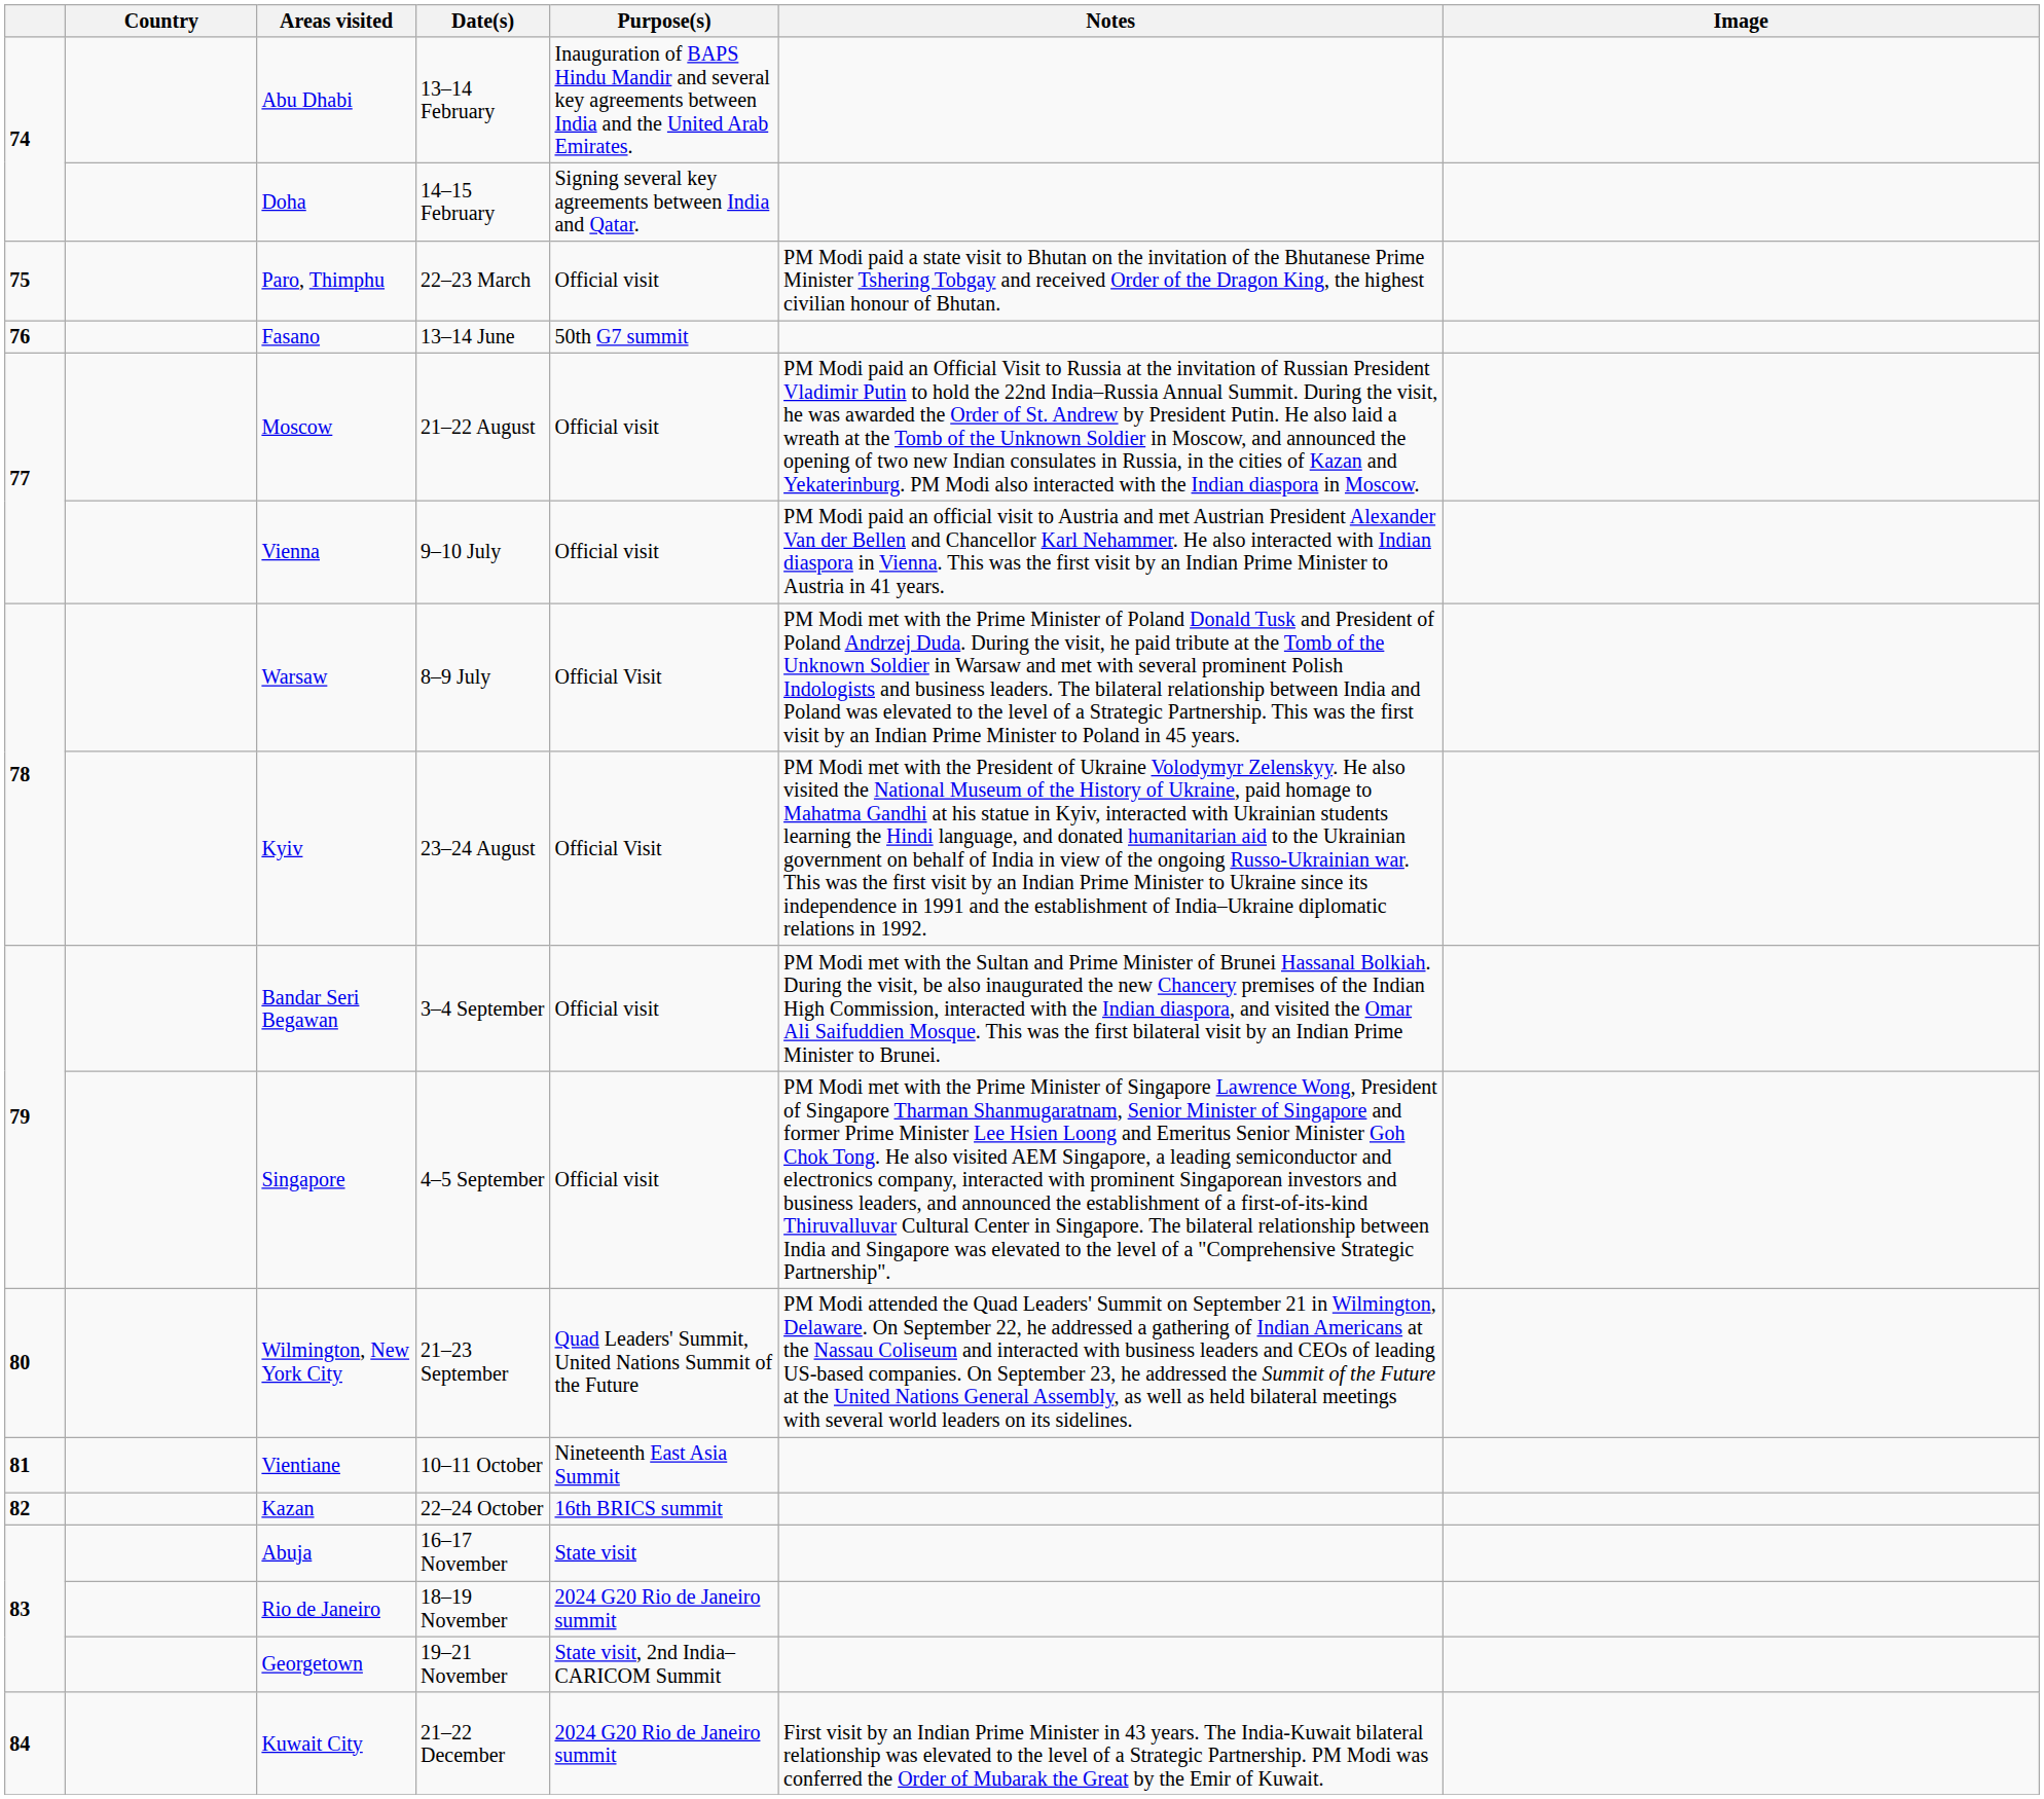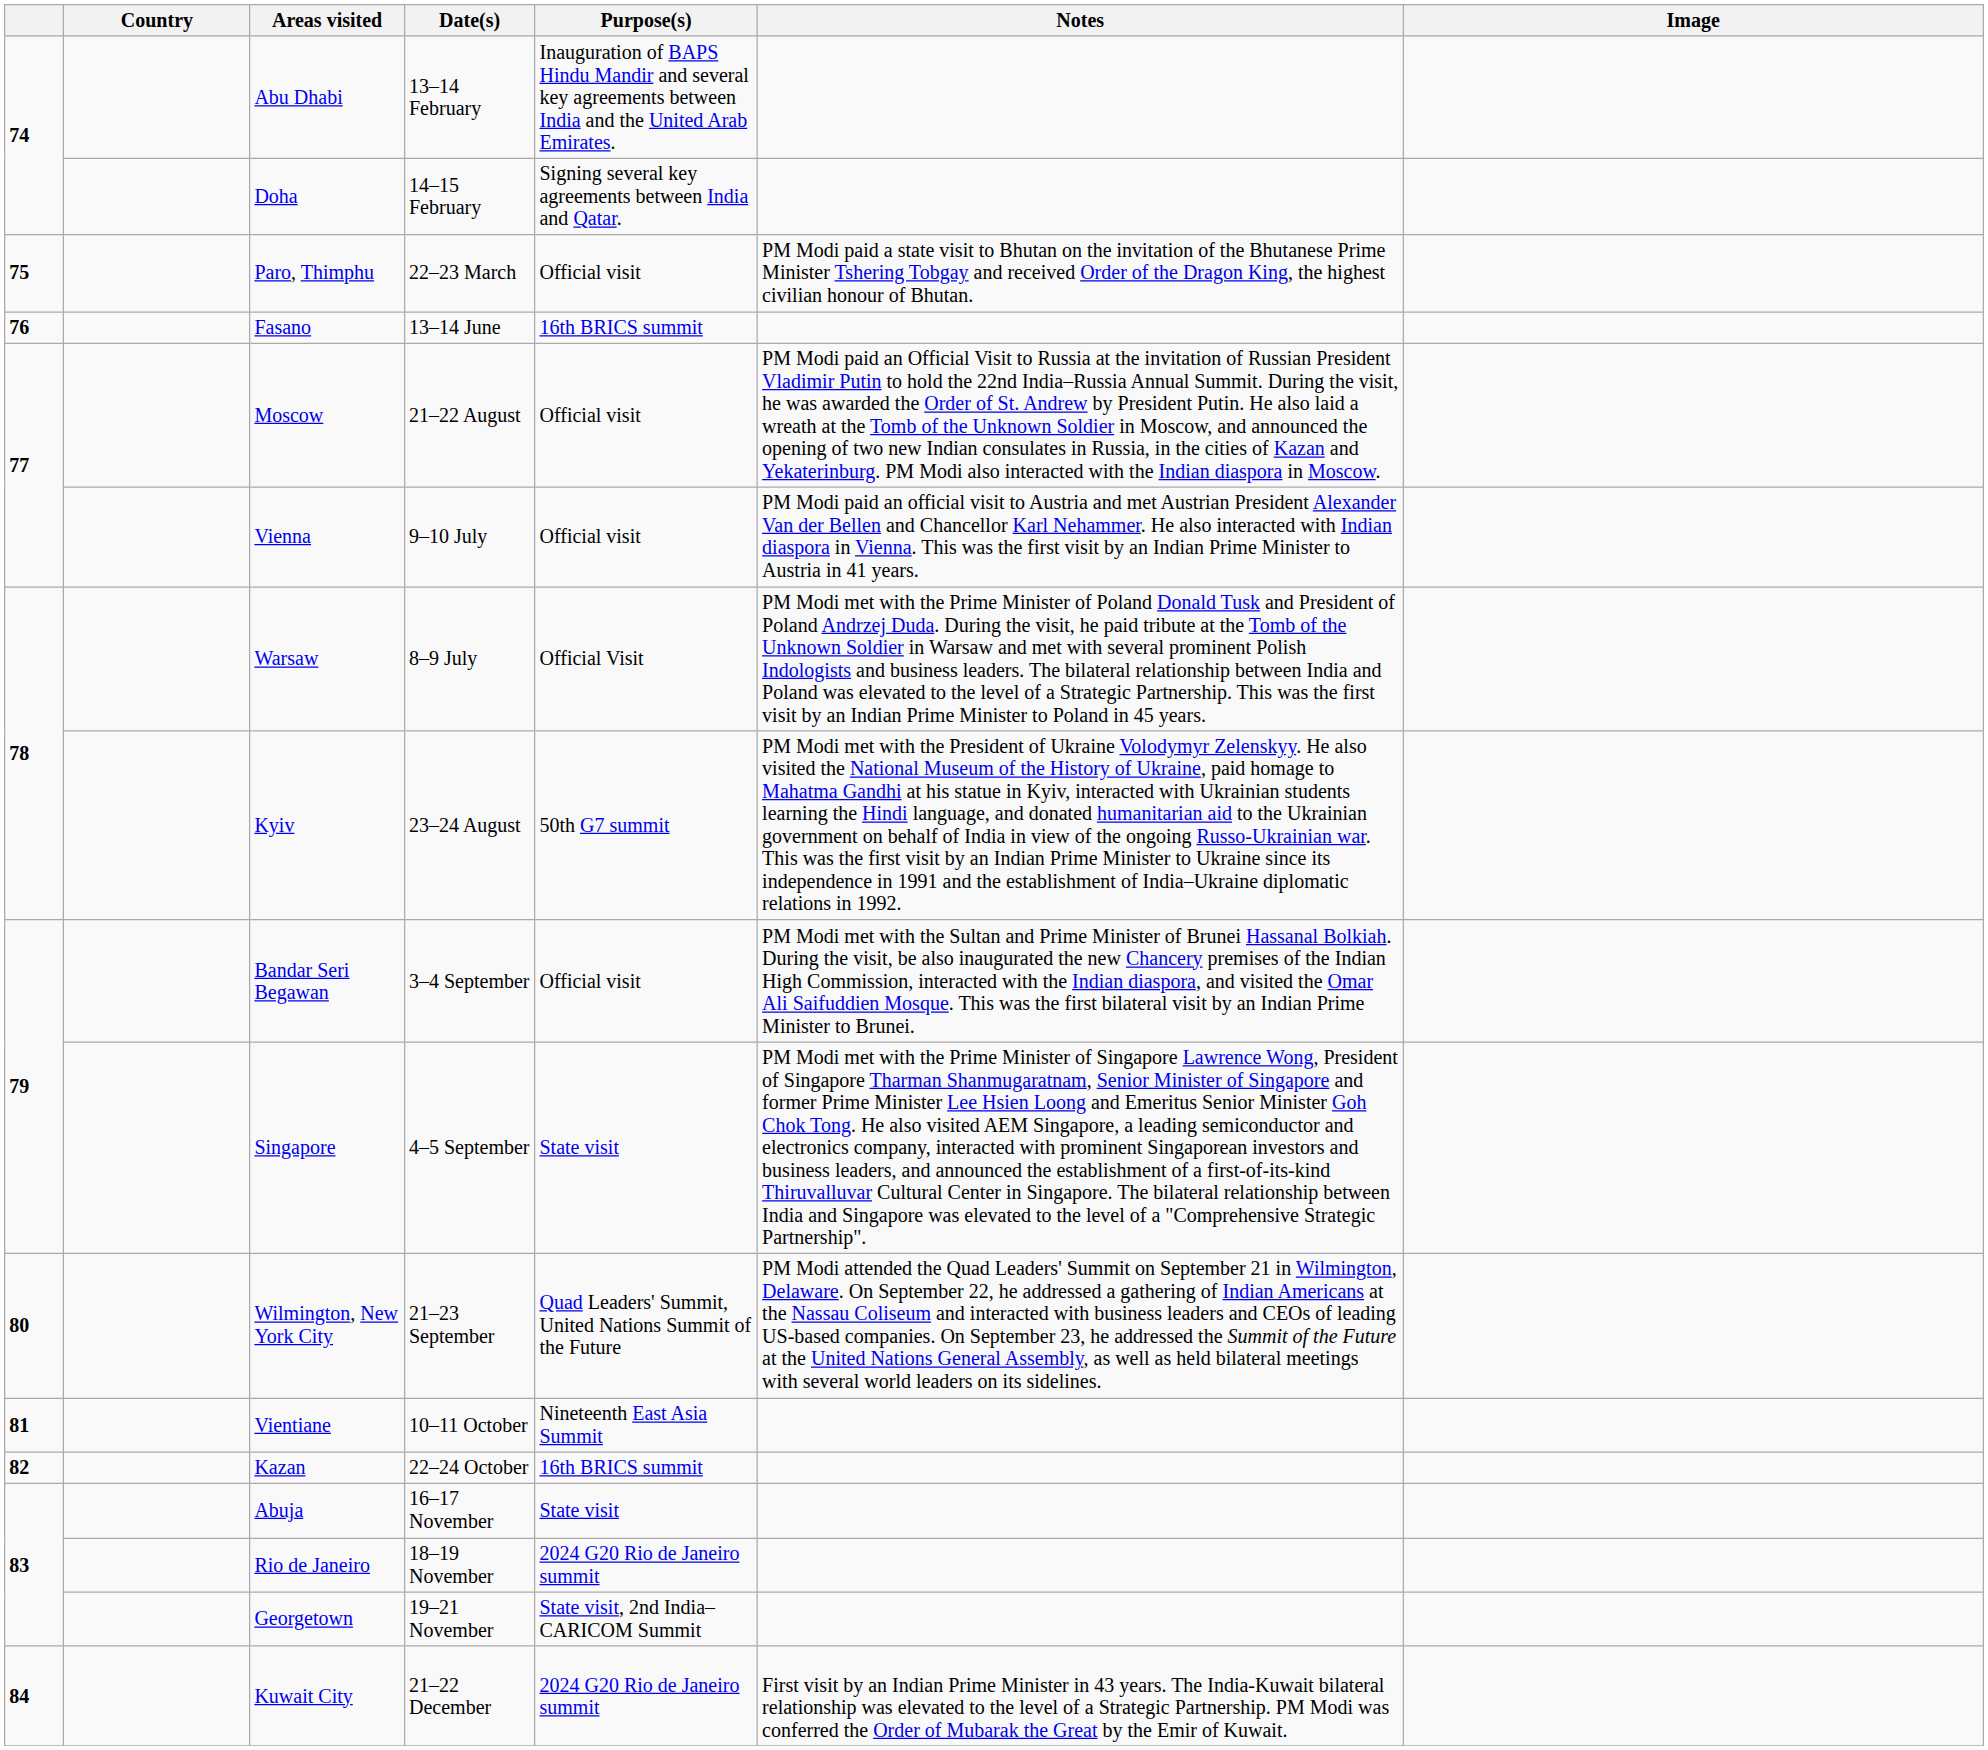 <table class="wikitable outercollapse sortable" style="margin: 1em auto 1em auto">
 <tr>
 <th style="width: 3%;"></th>
 <th width="150">Country</th>
 <th width="120">Areas visited</th>
 <th width="100">Date(s)</th>
 <th width="180">Purpose(s)</th>
 <th width="550">Notes</th>
 <th width="500">Image</th>
 </tr>
 <tr>
 <td rowspan=2><strong>74</strong></td>
 <td></td>
 <td><a href='#'>Abu Dhabi</a></td>
 <td>13–14 February</td>
 <td>Inauguration of <a href='#'>BAPS Hindu Mandir</a> and several key agreements between <a href='#'>India</a> and the <a href='#'>United Arab Emirates</a>.</td>
 <td></td>
 <td></td>
 </tr>
 <tr>
 <td></td>
 <td><a href='#'>Doha</a></td>
 <td>14–15 February</td>
 <td>Signing several key agreements between <a href='#'>India</a> and <a href='#'>Qatar</a>.</td>
 <td></td>
 <td></td>
 </tr>
 <tr>
 <td><strong>75</strong></td>
 <td></td>
 <td><a href='#'>Paro</a>, <a href='#'>Thimphu</a></td>
 <td>22–23 March</td>
 <td>Official visit</td>
 <td>PM Modi paid a state visit to Bhutan on the invitation of the Bhutanese Prime Minister <a href='#'>Tshering Tobgay</a> and received <a href='#'>Order of the Dragon King</a>, the highest civilian honour of Bhutan.</td>
 <td><br></td>
 </tr>
 <tr>
 <td><strong>76</strong></td>
 <td></td>
 <td><a href='#'>Fasano</a></td>
 <td>13–14 June</td>
-<td>50th <a href='#'>G7 summit</a></td>
+<td><a href='#'>16th BRICS summit</a></td>
 <td></td>
 <td></td>
 </tr>
 <tr>
 <td rowspan="2"><strong>77</strong></td>
 <td></td>
 <td><a href='#'>Moscow</a></td>
 <td>21–22 August</td>
 <td>Official visit</td>
 <td> PM Modi paid an Official Visit to Russia at the invitation of Russian President <a href='#'>Vladimir Putin</a> to hold the 22nd India–Russia Annual Summit. During the visit, he was awarded the <a href='#'>Order of St. Andrew</a> by President Putin. He also laid a wreath at the <a href='#'>Tomb of the Unknown Soldier</a> in Moscow, and announced the opening of two new Indian consulates in Russia, in the cities of <a href='#'>Kazan</a> and <a href='#'>Yekaterinburg</a>. PM Modi also interacted with the <a href='#'>Indian diaspora</a> in <a href='#'>Moscow</a>.</td>
 <td></td>
 </tr>
 <tr>
 <td></td>
 <td><a href='#'>Vienna</a></td>
 <td>9–10 July</td>
 <td>Official visit</td>
 <td> PM Modi paid an official visit to Austria and met Austrian President <a href='#'>Alexander Van der Bellen</a> and Chancellor <a href='#'>Karl Nehammer</a>. He also interacted with <a href='#'>Indian diaspora</a> in <a href='#'>Vienna</a>. This was the first visit by an Indian Prime Minister to Austria in 41 years.</td>
 <td></td>
 </tr>
 <tr>
 <td rowspan="2"><strong>78</strong></td>
 <td></td>
 <td><a href='#'>Warsaw</a></td>
 <td>8–9 July</td>
 <td>Official Visit</td>
 <td> PM Modi met with the Prime Minister of Poland <a href='#'>Donald Tusk</a> and President of Poland <a href='#'>Andrzej Duda</a>. During the visit, he paid tribute at the <a href='#'>Tomb of the Unknown Soldier</a> in Warsaw and met with several prominent Polish <a href='#'>Indologists</a> and business leaders. The bilateral relationship between India and Poland was elevated to the level of a Strategic Partnership. This was the first visit by an Indian Prime Minister to Poland in 45 years.</td>
 <td><br></td>
 </tr>
 <tr>
 <td></td>
 <td><a href='#'>Kyiv</a></td>
 <td>23–24 August</td>
-<td>Official Visit</td>
+<td>50th <a href='#'>G7 summit</a></td>
 <td> PM Modi met with the President of Ukraine <a href='#'>Volodymyr Zelenskyy</a>. He also visited the <a href='#'>National Museum of the History of Ukraine</a>, paid homage to <a href='#'>Mahatma Gandhi</a> at his statue in Kyiv, interacted with Ukrainian students learning the <a href='#'>Hindi</a> language, and donated <a href='#'>humanitarian aid</a> to the Ukrainian government on behalf of India in view of the ongoing <a href='#'>Russo-Ukrainian war</a>. This was the first visit by an Indian Prime Minister to Ukraine since its independence in 1991 and the establishment of India–Ukraine diplomatic relations in 1992.</td>
 <td></td>
 </tr>
 <tr>
 <td rowspan="2"><strong>79</strong></td>
 <td></td>
 <td><a href='#'>Bandar Seri Begawan</a></td>
 <td>3–4 September</td>
 <td>Official visit</td>
 <td> PM Modi met with the Sultan and Prime Minister of Brunei <a href='#'>Hassanal Bolkiah</a>. During the visit, be also inaugurated the new <a href='#'>Chancery</a> premises of the Indian High Commission, interacted with the <a href='#'>Indian diaspora</a>, and visited the <a href='#'>Omar Ali Saifuddien Mosque</a>. This was the first bilateral visit by an Indian Prime Minister to Brunei.</td>
 <td><br></td>
 </tr>
 <tr>
 <td></td>
 <td><a href='#'>Singapore</a></td>
 <td>4–5 September</td>
-<td>Official visit</td>
+<td><a href='#'>State visit</a></td>
 <td> PM Modi met with the Prime Minister of Singapore <a href='#'>Lawrence Wong</a>, President of Singapore <a href='#'>Tharman Shanmugaratnam</a>, <a href='#'>Senior Minister of Singapore</a> and former Prime Minister <a href='#'>Lee Hsien Loong</a> and Emeritus Senior Minister <a href='#'>Goh Chok Tong</a>. He also visited AEM Singapore, a leading semiconductor and electronics company, interacted with prominent Singaporean investors and business leaders, and announced the establishment of a first-of-its-kind <a href='#'>Thiruvalluvar</a> Cultural Center in Singapore. The bilateral relationship between India and Singapore was elevated to the level of a "Comprehensive Strategic Partnership".</td>
 <td></td>
 </tr>
 <tr>
 <td><strong>80</strong></td>
 <td><br></td>
 <td><a href='#'>Wilmington</a>, <a href='#'>New York City</a></td>
 <td>21–23 September</td>
 <td><a href='#'>Quad</a> Leaders' Summit, United Nations Summit of the Future</td>
 <td> PM Modi attended the Quad Leaders' Summit on September 21 in <a href='#'>Wilmington</a>, <a href='#'>Delaware</a>. On September 22, he addressed a gathering of <a href='#'>Indian Americans</a> at the <a href='#'>Nassau Coliseum</a> and interacted with business leaders and CEOs of leading US-based companies. On September 23, he addressed the <em>Summit of the Future</em> at the <a href='#'>United Nations General Assembly</a>, as well as held bilateral meetings with several world leaders on its sidelines.</td>
 <td></td>
 </tr>
 <tr>
 <td><strong>81</strong></td>
 <td></td>
 <td><a href='#'>Vientiane</a></td>
 <td>10–11 October</td>
 <td>Nineteenth <a href='#'>East Asia Summit</a></td>
 <td></td>
 <td></td>
 </tr>
 <tr>
 <td><strong>82</strong></td>
 <td></td>
 <td><a href='#'>Kazan</a></td>
 <td>22–24 October</td>
 <td><a href='#'>16th BRICS summit</a></td>
 <td></td>
 <td><br></td>
 </tr>
 <tr>
 <td rowspan="3"><strong>83</strong></td>
 <td></td>
 <td><a href='#'>Abuja</a></td>
 <td>16–17 November</td>
 <td><a href='#'>State visit</a></td>
 <td></td>
 <td></td>
 </tr>
 <tr>
 <td></td>
 <td><a href='#'>Rio de Janeiro</a></td>
 <td>18–19 November</td>
 <td><a href='#'>2024 G20 Rio de Janeiro summit</a></td>
 <td></td>
 <td></td>
 </tr>
 <tr>
 <td></td>
 <td><a href='#'>Georgetown</a></td>
 <td>19–21 November</td>
 <td><a href='#'>State visit</a>, 2nd India–CARICOM Summit</td>
 <td></td>
 <td></td>
 </tr>
 <tr>
 <td><strong>84</strong></td>
 <td></td>
 <td><a href='#'>Kuwait City</a></td>
 <td>21–22 December</td>
 <td><a href='#'>2024 G20 Rio de Janeiro summit</a></td>
 <td><br>First visit by an Indian Prime Minister in 43 years. The India-Kuwait bilateral relationship was elevated to the level of a Strategic Partnership. PM Modi was conferred the <a href='#'>Order of Mubarak the Great</a> by the Emir of Kuwait.</td>
 <td></td>
 </tr>
 </table>
